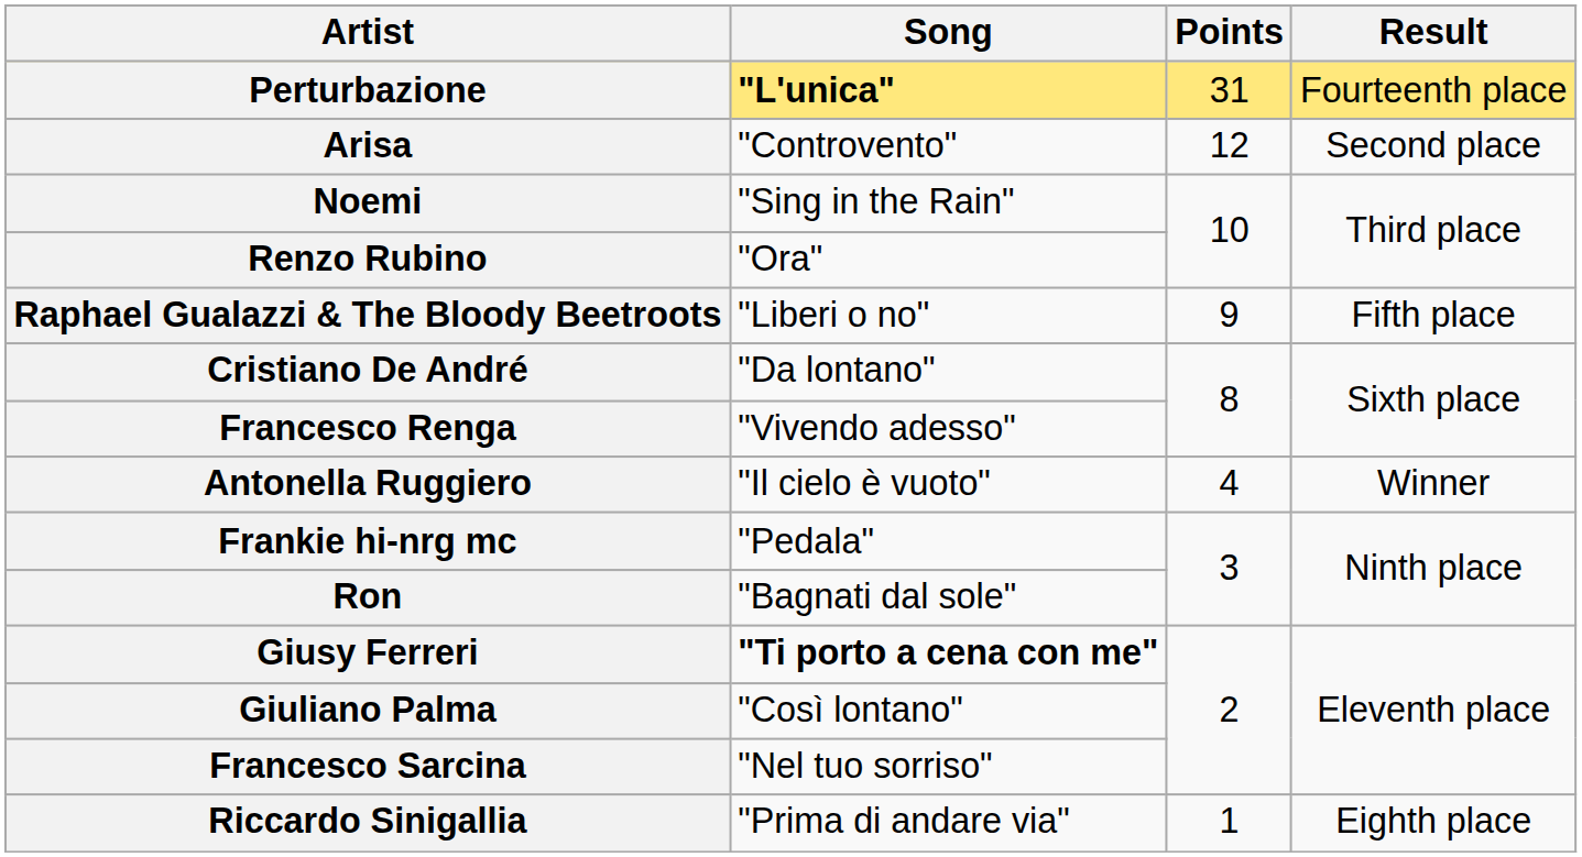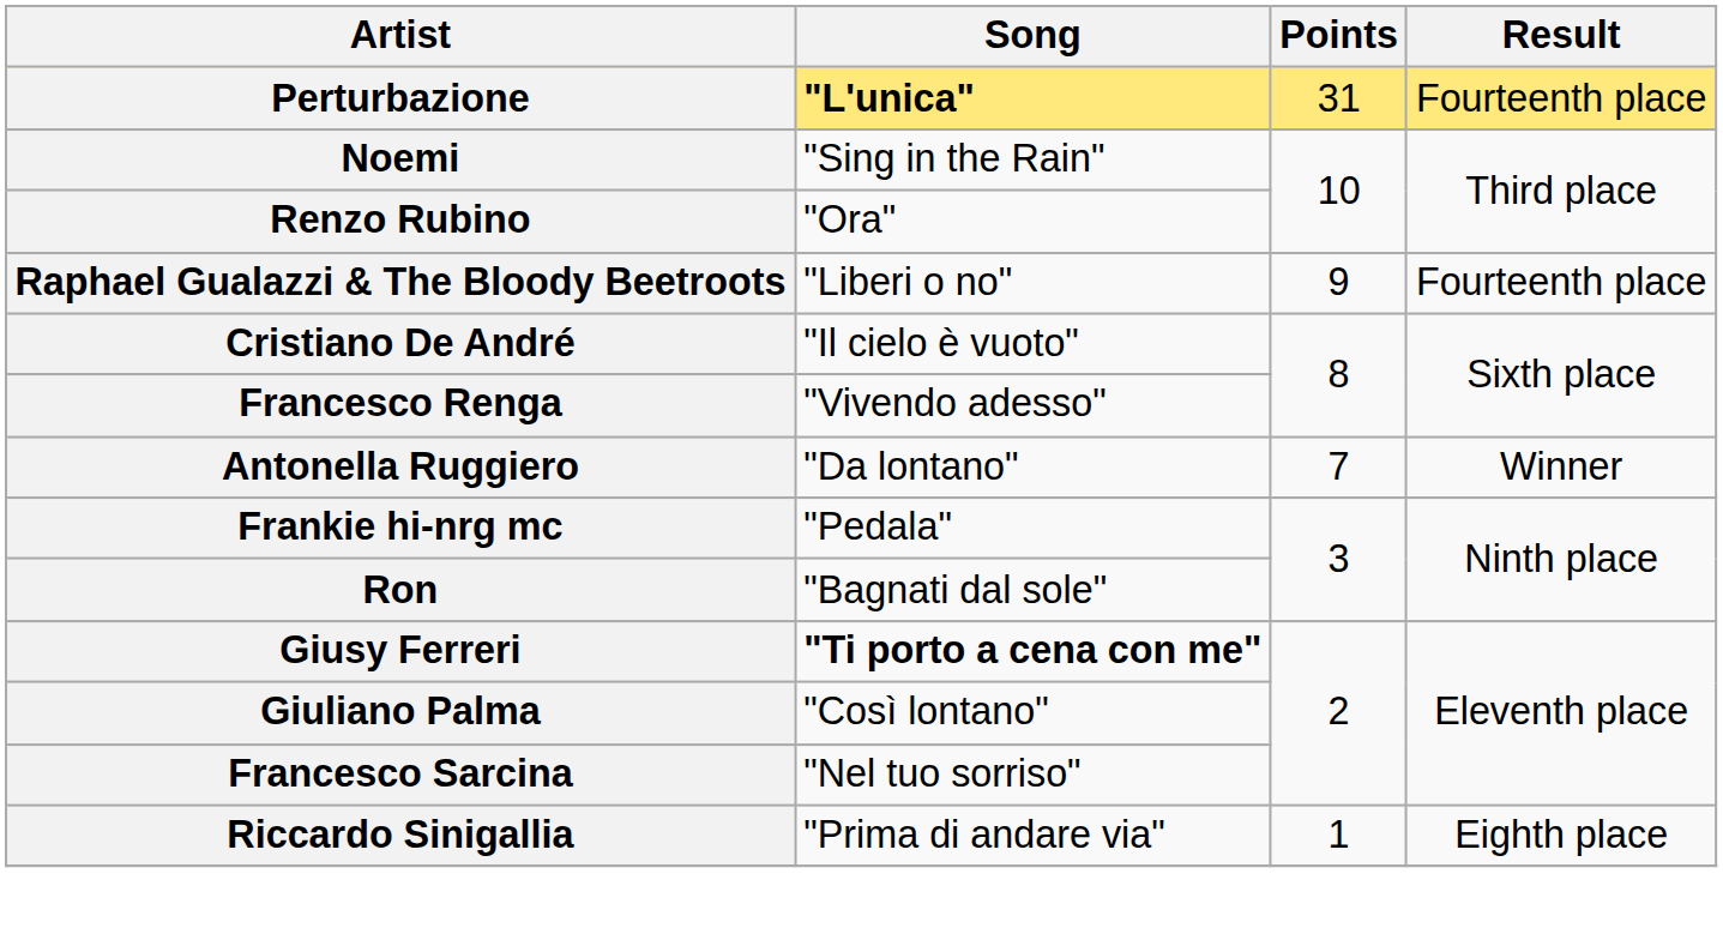 <table class="wikitable plainrowheaders" style="text-align:center;">
 <tr>
 <th scope="col">Artist</th>
 <th scope="col">Song</th>
 <th scope="col">Points</th>
 <th scope="col">Result</th>
 </tr>
 <tr style="background:#ffe87c;">
 <th scope="row">Perturbazione</th>
 <td style="text-align:left;"><strong>"L'unica"</strong></td>
 <td>31</td>
 <td>Fourteenth place</td>
-</tr>
-<tr>
-<th scope="row">Arisa</th>
-<td style="text-align:left;">"Controvento"</td>
-<td>12</td>
-<td>Second place</td>
 </tr>
 <tr>
 <th scope="row">Noemi</th>
 <td style="text-align:left;">"Sing in the Rain"</td>
 <td rowspan="2">10</td>
 <td rowspan="2">Third place</td>
 </tr>
 <tr>
 <th scope="row">Renzo Rubino</th>
 <td style="text-align:left;">"Ora"</td>
 </tr>
 <tr>
 <th scope="row">Raphael Gualazzi & The Bloody Beetroots</th>
 <td style="text-align:left;">"Liberi o no"</td>
 <td>9</td>
-<td>Fifth place</td>
+<td>Fourteenth place</td>
 </tr>
 <tr>
 <th scope="row">Cristiano De André</th>
-<td style="text-align:left;">"Da lontano"</td>
+<td style="text-align:left;">"Il cielo è vuoto"</td>
 <td rowspan="2">8</td>
 <td rowspan="2">Sixth place</td>
 </tr>
 <tr>
 <th scope="row">Francesco Renga</th>
 <td style="text-align:left;">"Vivendo adesso"</td>
 </tr>
 <tr>
 <th scope="row">Antonella Ruggiero</th>
-<td style="text-align:left;">"Il cielo è vuoto"</td>
-<td>4</td>
+<td style="text-align:left;">"Da lontano"</td>
+<td>7</td>
 <td>Winner</td>
 </tr>
 <tr>
 <th scope="row">Frankie hi-nrg mc</th>
 <td style="text-align:left;">"Pedala"</td>
 <td rowspan="2">3</td>
 <td rowspan="2">Ninth place</td>
 </tr>
 <tr>
 <th scope="row">Ron</th>
 <td style="text-align:left;">"Bagnati dal sole"</td>
 </tr>
 <tr>
 <th scope="row">Giusy Ferreri</th>
 <td style="text-align:left;"><strong>"Ti porto a cena con me"</strong></td>
 <td rowspan="3">2</td>
 <td rowspan="3">Eleventh place</td>
 </tr>
 <tr>
 <th scope="row">Giuliano Palma</th>
 <td style="text-align:left;">"Così lontano"</td>
 </tr>
 <tr>
 <th scope="row">Francesco Sarcina</th>
 <td style="text-align:left;">"Nel tuo sorriso"</td>
 </tr>
 <tr>
 <th scope="row">Riccardo Sinigallia</th>
 <td style="text-align:left;">"Prima di andare via"</td>
 <td>1</td>
 <td>Eighth place</td>
 </tr>
 <tr>
 </tr>
 </table>
